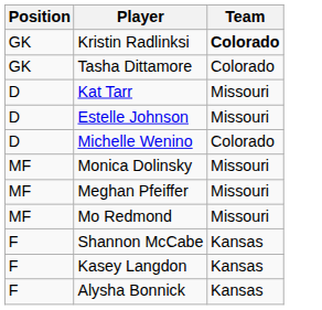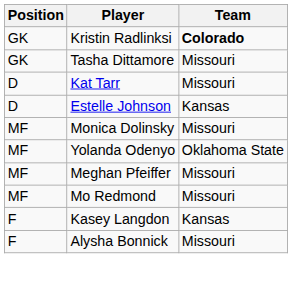 <table class="wikitable">
 <tr>
 <th>Position</th>
 <th>Player</th>
 <th>Team</th>
 </tr>
 <tr>
 <td>GK</td>
 <td>Kristin Radlinksi</td>
 <td><strong>Colorado</strong></td>
 </tr>
 <tr>
 <td>GK</td>
 <td>Tasha Dittamore</td>
-<td>Colorado</td>
+<td>Missouri</td>
 </tr>
 <tr>
 <td>D</td>
 <td><a href='#'>Kat Tarr</a></td>
 <td>Missouri</td>
 </tr>
 <tr>
 <td>D</td>
 <td><a href='#'>Estelle Johnson</a></td>
-<td>Missouri</td>
-</tr>
-<tr>
-<td>D</td>
-<td><a href='#'>Michelle Wenino</a></td>
-<td>Colorado</td>
+<td>Kansas</td>
 </tr>
 <tr>
 <td>MF</td>
 <td>Monica Dolinsky</td>
 <td>Missouri</td>
+</tr>
+<tr>
+<td>MF</td>
+<td>Yolanda Odenyo</td>
+<td>Oklahoma State</td>
 </tr>
 <tr>
 <td>MF</td>
 <td>Meghan Pfeiffer</td>
 <td>Missouri</td>
 </tr>
 <tr>
 <td>MF</td>
 <td>Mo Redmond</td>
 <td>Missouri</td>
 </tr>
 <tr>
 <td>F</td>
-<td>Shannon McCabe</td>
-<td>Kansas</td>
-</tr>
-<tr>
-<td>F</td>
 <td>Kasey Langdon</td>
 <td>Kansas</td>
 </tr>
 <tr>
 <td>F</td>
 <td>Alysha Bonnick</td>
-<td>Kansas</td>
+<td>Missouri</td>
 </tr>
 </table>
